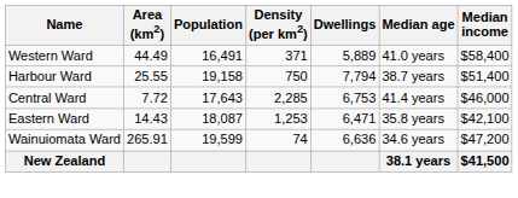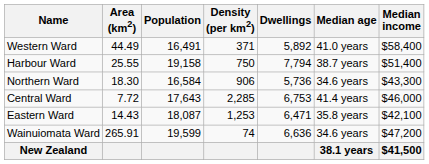 <table class="wikitable">
 <tr>
 <th>Name</th>
 <th>Area<br>(km<sup>2</sup>)</th>
 <th>Population</th>
 <th>Density<br>(per km<sup>2</sup>)</th>
 <th>Dwellings</th>
 <th>Median age</th>
 <th>Median<br>income</th>
 </tr>
 <tr>
 <td>Western Ward</td>
 <td style="text-align:right;">44.49</td>
 <td style="text-align:right;">16,491</td>
 <td style="text-align:right;">371</td>
-<td style="text-align:right;">5,889</td>
+<td style="text-align:right;">5,892</td>
 <td>41.0 years</td>
 <td>$58,400</td>
 </tr>
 <tr>
 <td>Harbour Ward</td>
 <td style="text-align:right;">25.55</td>
 <td style="text-align:right;">19,158</td>
 <td style="text-align:right;">750</td>
 <td style="text-align:right;">7,794</td>
 <td>38.7 years</td>
 <td>$51,400</td>
+</tr>
+<tr>
+<td>Northern Ward</td>
+<td style="text-align:right;">18.30</td>
+<td style="text-align:right;">16,584</td>
+<td style="text-align:right;">906</td>
+<td style="text-align:right;">5,736</td>
+<td>34.6 years</td>
+<td>$43,300</td>
 </tr>
 <tr>
 <td>Central Ward</td>
 <td style="text-align:right;">7.72</td>
 <td style="text-align:right;">17,643</td>
 <td style="text-align:right;">2,285</td>
 <td style="text-align:right;">6,753</td>
 <td>41.4 years</td>
 <td>$46,000</td>
 </tr>
 <tr>
 <td>Eastern Ward</td>
 <td style="text-align:right;">14.43</td>
 <td style="text-align:right;">18,087</td>
 <td style="text-align:right;">1,253</td>
 <td style="text-align:right;">6,471</td>
 <td>35.8 years</td>
 <td>$42,100</td>
 </tr>
 <tr>
 <td>Wainuiomata Ward</td>
 <td style="text-align:right;">265.91</td>
 <td style="text-align:right;">19,599</td>
 <td style="text-align:right;">74</td>
 <td style="text-align:right;">6,636</td>
 <td>34.6 years</td>
 <td>$47,200</td>
 </tr>
 <tr>
 <th>New Zealand</th>
 <th></th>
 <th></th>
 <th></th>
 <th></th>
 <th>38.1 years</th>
 <th style="text-align:left;">$41,500</th>
 </tr>
 </table>
